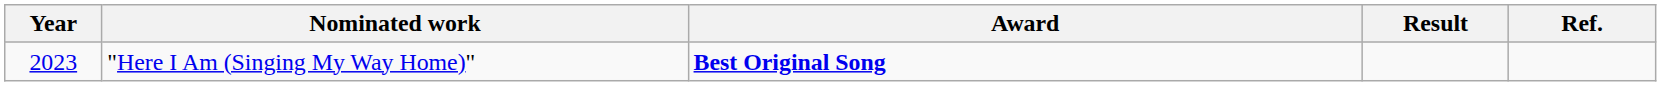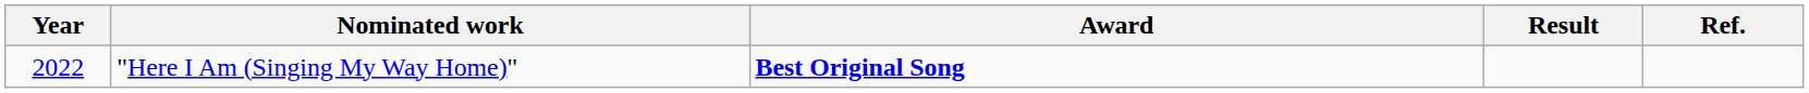 <table class="wikitable" style="width:70%;">
 <tr>
 <th style="width:3%;">Year</th>
 <th style="width:20%;">Nominated work</th>
 <th style="width:23%;">Award</th>
 <th style="width:5%;">Result</th>
 <th style="width:5%;">Ref.</th>
 </tr>
 <tr>
-<td align="center"><a href='#'>2023</a></td>
+<td align="center"><a href='#'>2022</a></td>
 <td>"<a href='#'>Here I Am (Singing My Way Home)</a>" </td>
 <td><strong><a href='#'>Best Original Song</a></strong></td>
 <td></td>
 <td align="center"></td>
 </tr>
 </table>
